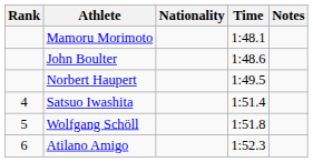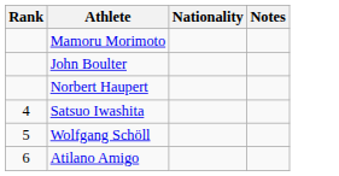 <table class="wikitable sortable" style="text-align:center">
 <tr>
 <th>Rank</th>
 <th>Athlete</th>
 <th>Nationality</th>
-<th>Time</th>
 <th>Notes</th>
 </tr>
 <tr>
 <td></td>
 <td align=left><a href='#'>Mamoru Morimoto</a></td>
 <td align=left></td>
-<td>1:48.1</td>
 <td></td>
 </tr>
 <tr>
 <td></td>
 <td align=left><a href='#'>John Boulter</a></td>
 <td align=left></td>
-<td>1:48.6</td>
 <td></td>
 </tr>
 <tr>
 <td></td>
 <td align=left><a href='#'>Norbert Haupert</a></td>
 <td align=left></td>
-<td>1:49.5</td>
 <td></td>
 </tr>
 <tr>
 <td>4</td>
 <td align=left><a href='#'>Satsuo Iwashita</a></td>
 <td align=left></td>
-<td>1:51.4</td>
 <td></td>
 </tr>
 <tr>
 <td>5</td>
 <td align=left><a href='#'>Wolfgang Schöll</a></td>
 <td align=left></td>
-<td>1:51.8</td>
 <td></td>
 </tr>
 <tr>
 <td>6</td>
 <td align=left><a href='#'>Atilano Amigo</a></td>
 <td align=left></td>
-<td>1:52.3</td>
 <td></td>
 </tr>
 </table>
